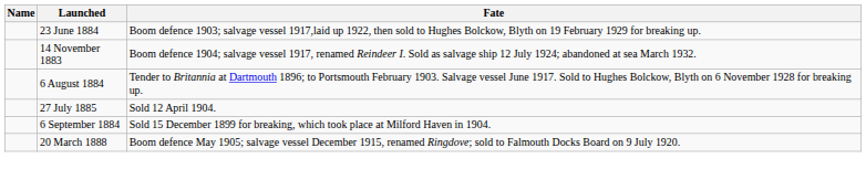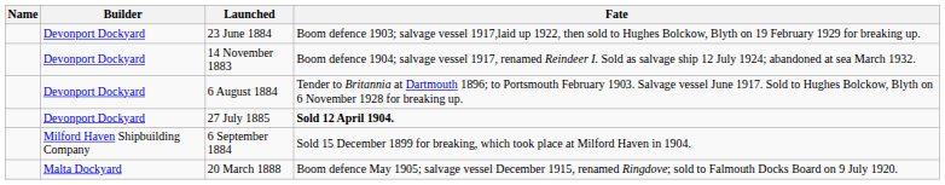 <table class="wikitable" style="text-align:left">
 <tr>
 <th>Name</th>
+<th>Builder</th>
 <th>Launched</th>
 <th>Fate</th>
 </tr>
 <tr>
 <td></td>
+<td><a href='#'>Devonport Dockyard</a></td>
 <td>23 June 1884</td>
 <td>Boom defence 1903; salvage vessel 1917,laid up 1922, then sold to Hughes Bolckow, Blyth on 19 February 1929 for breaking up.</td>
 </tr>
 <tr>
 <td></td>
+<td><a href='#'>Devonport Dockyard</a></td>
 <td>14 November 1883</td>
 <td>Boom defence 1904; salvage vessel 1917, renamed <em>Reindeer I</em>. Sold as salvage ship 12 July 1924; abandoned at sea March 1932.</td>
 </tr>
 <tr>
 <td></td>
+<td><a href='#'>Devonport Dockyard</a></td>
 <td>6 August 1884</td>
 <td>Tender to <em>Britannia</em> at <a href='#'>Dartmouth</a> 1896; to Portsmouth February 1903. Salvage vessel June 1917. Sold to Hughes Bolckow, Blyth on 6 November 1928 for breaking up.</td>
 </tr>
 <tr>
 <td></td>
+<td><a href='#'>Devonport Dockyard</a></td>
 <td>27 July 1885</td>
-<td>Sold 12 April 1904.</td>
+<td><strong>Sold 12 April 1904.</strong></td>
 </tr>
 <tr>
 <td></td>
+<td><a href='#'>Milford Haven</a> Shipbuilding Company</td>
 <td>6 September 1884</td>
 <td>Sold 15 December 1899 for breaking, which took place at Milford Haven in 1904.</td>
 </tr>
 <tr>
 <td></td>
+<td><a href='#'>Malta Dockyard</a></td>
 <td>20 March 1888</td>
 <td>Boom defence May 1905; salvage vessel December 1915, renamed <em>Ringdove</em>; sold to Falmouth Docks Board on 9 July 1920.</td>
 </tr>
 </table>
